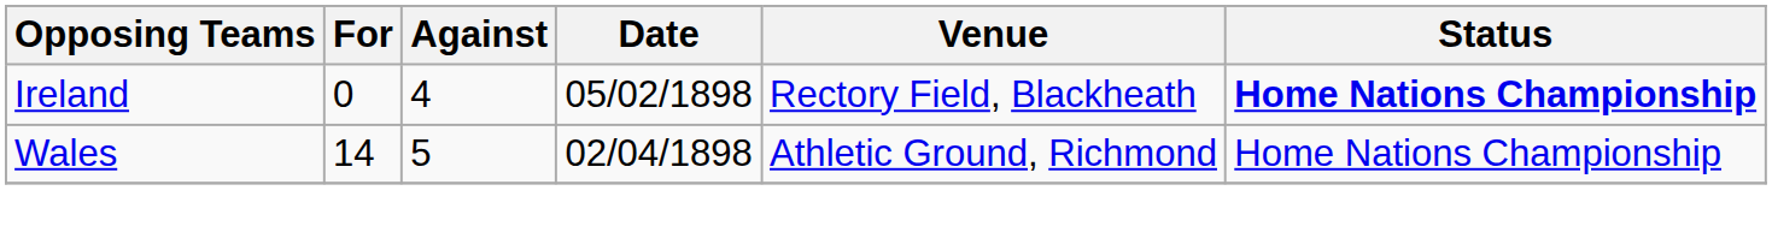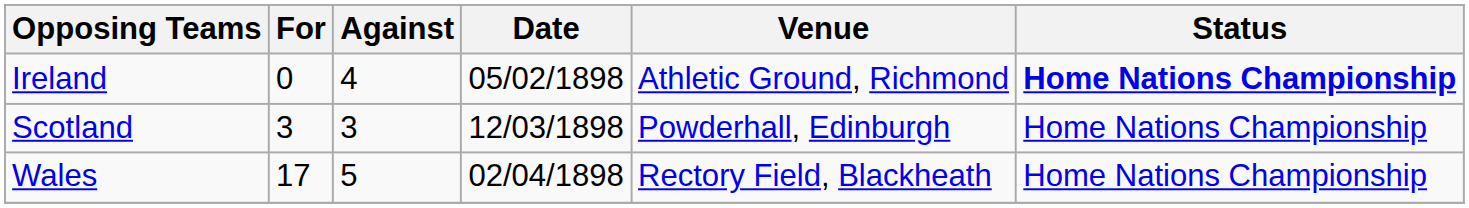 <table class="wikitable">
 <tr>
 <th>Opposing Teams</th>
 <th>For</th>
 <th>Against</th>
 <th>Date</th>
 <th>Venue</th>
 <th>Status</th>
 </tr>
 <tr>
 <td><a href='#'>Ireland</a></td>
 <td>0</td>
 <td>4</td>
 <td>05/02/1898</td>
-<td><a href='#'>Rectory Field</a>, <a href='#'>Blackheath</a></td>
+<td><a href='#'>Athletic Ground</a>, <a href='#'>Richmond</a></td>
 <td><strong><a href='#'>Home Nations Championship</a></strong></td>
 </tr>
 <tr>
+<td><a href='#'>Scotland</a></td>
+<td>3</td>
+<td>3</td>
+<td>12/03/1898</td>
+<td><a href='#'>Powderhall</a>, <a href='#'>Edinburgh</a></td>
+<td><a href='#'>Home Nations Championship</a></td>
+</tr>
+<tr>
 <td><a href='#'>Wales</a></td>
-<td>14</td>
+<td>17</td>
 <td>5</td>
 <td>02/04/1898</td>
-<td><a href='#'>Athletic Ground</a>, <a href='#'>Richmond</a></td>
+<td><a href='#'>Rectory Field</a>, <a href='#'>Blackheath</a></td>
 <td><a href='#'>Home Nations Championship</a></td>
 </tr>
 <tr>
 </tr>
 </table>
